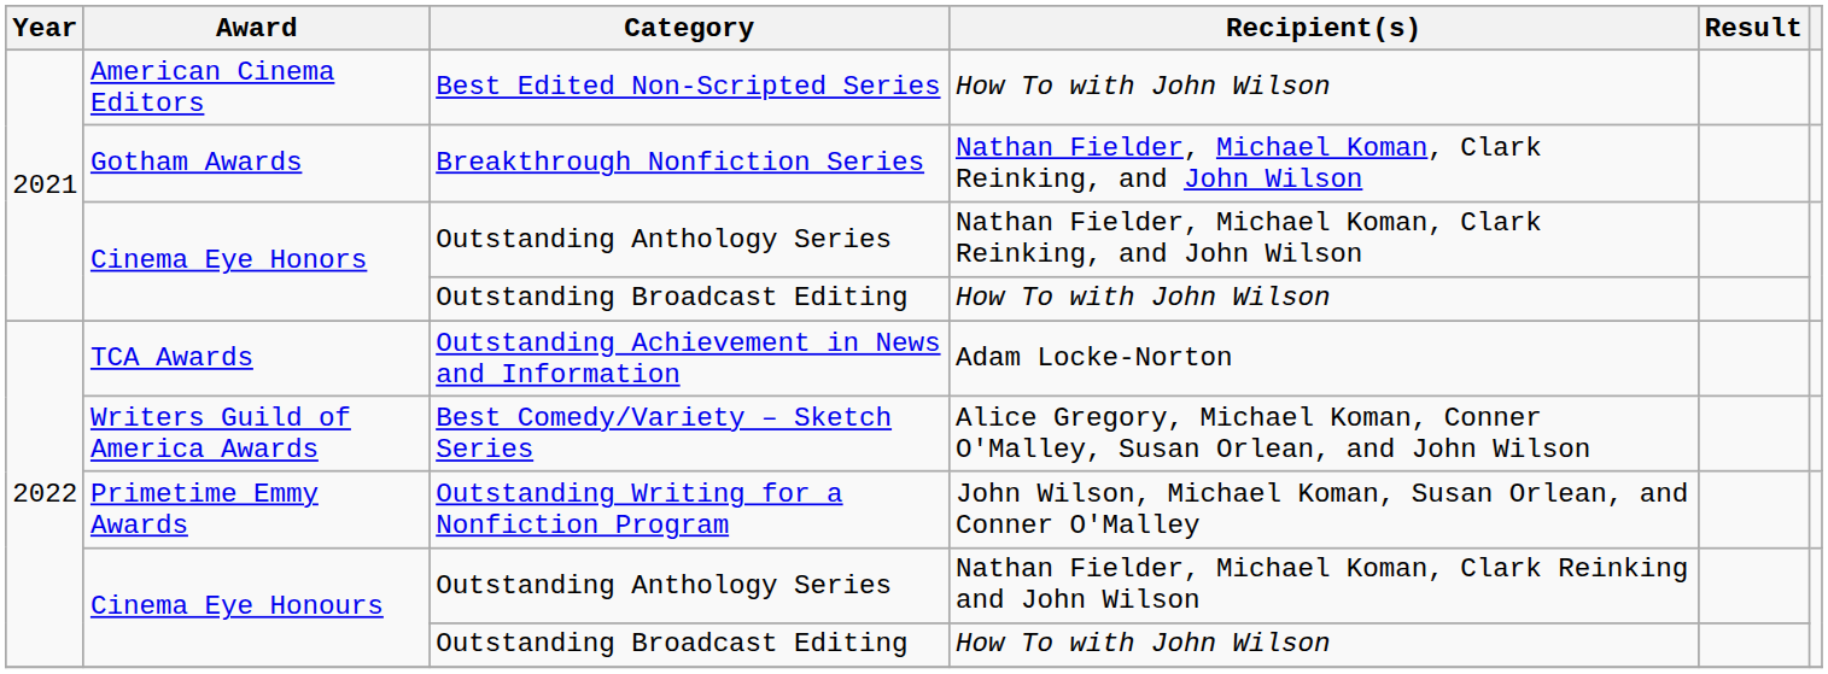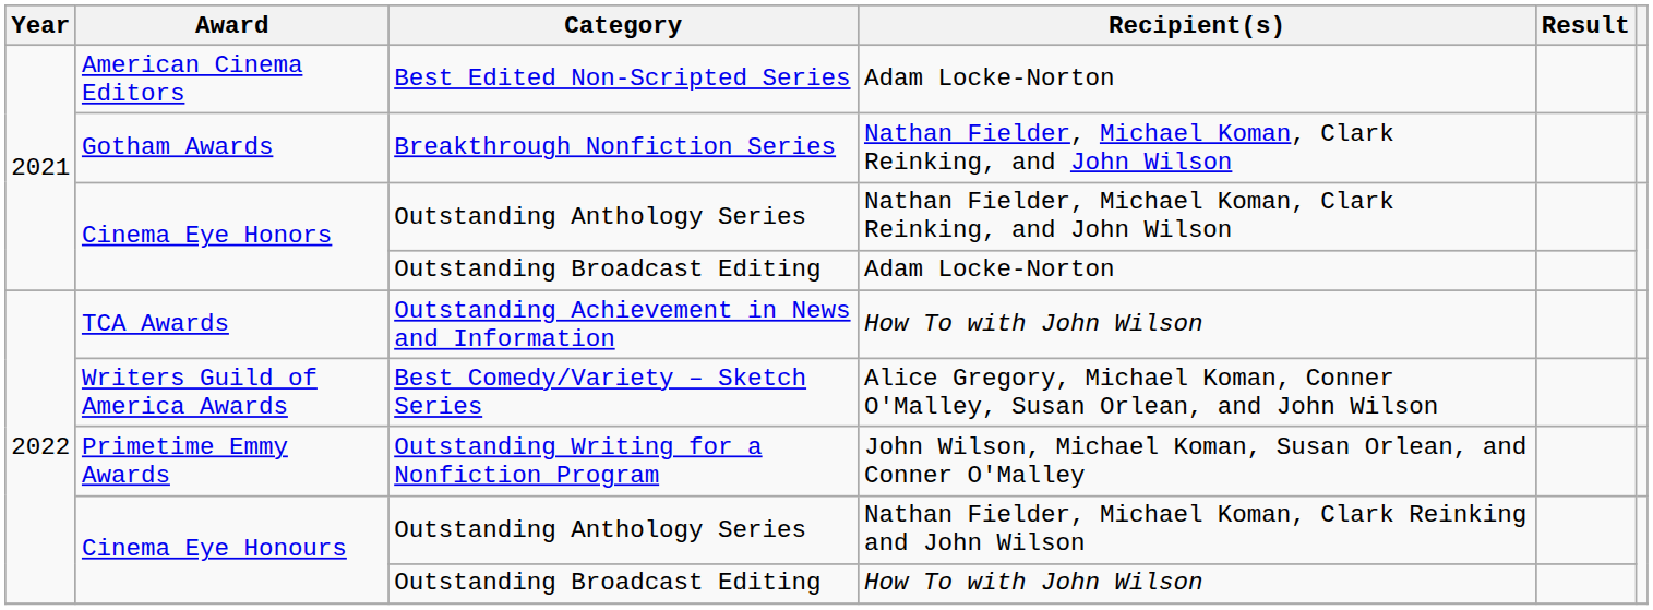 <table class="wikitable plainrowheaders sortable">
 <tr>
 <th scope="col">Year</th>
 <th scope="col">Award</th>
 <th scope="col">Category</th>
 <th scope="col">Recipient(s)</th>
 <th scope="col">Result</th>
 <th scope="col" class="unsortable"></th>
 </tr>
 <tr>
 <td rowspan="4" align="center">2021</td>
 <td><a href='#'>American Cinema Editors</a></td>
 <td><a href='#'>Best Edited Non-Scripted Series</a></td>
-<td><em>How To with John Wilson</em></td>
+<td>Adam Locke-Norton</td>
 <td></td>
 <td align="center"></td>
 </tr>
 <tr>
 <td><a href='#'>Gotham Awards</a></td>
 <td><a href='#'>Breakthrough Nonfiction Series</a></td>
 <td><a href='#'>Nathan Fielder</a>, <a href='#'>Michael Koman</a>, Clark Reinking, and <a href='#'>John Wilson</a></td>
 <td></td>
 <td align="center"></td>
 </tr>
 <tr>
 <td rowspan="2"><a href='#'>Cinema Eye Honors</a></td>
 <td>Outstanding Anthology Series</td>
 <td>Nathan Fielder, Michael Koman, Clark Reinking, and John Wilson</td>
 <td></td>
 <td align="center" rowspan="2"></td>
 </tr>
 <tr>
 <td>Outstanding Broadcast Editing</td>
-<td><em>How To with John Wilson</em></td>
+<td>Adam Locke-Norton</td>
 <td></td>
 </tr>
 <tr>
 <td rowspan="5" align="center">2022</td>
 <td><a href='#'>TCA Awards</a></td>
 <td><a href='#'>Outstanding Achievement in News and Information</a></td>
-<td>Adam Locke-Norton</td>
+<td><em>How To with John Wilson</em></td>
 <td></td>
 <td align="center"></td>
 </tr>
 <tr>
 <td><a href='#'>Writers Guild of America Awards</a></td>
 <td><a href='#'>Best Comedy/Variety – Sketch Series</a></td>
 <td>Alice Gregory, Michael Koman, Conner O'Malley, Susan Orlean, and John Wilson</td>
 <td></td>
 <td align="center"></td>
 </tr>
 <tr>
 <td><a href='#'>Primetime Emmy Awards</a></td>
 <td><a href='#'>Outstanding Writing for a Nonfiction Program</a></td>
 <td>John Wilson, Michael Koman, Susan Orlean, and Conner O'Malley </td>
 <td></td>
 <td align="center"></td>
 </tr>
 <tr>
 <td rowspan="2"><a href='#'>Cinema Eye Honours</a></td>
 <td>Outstanding Anthology Series</td>
 <td>Nathan Fielder, Michael Koman, Clark Reinking and John Wilson</td>
 <td></td>
 <td rowspan="2" align="center"></td>
 </tr>
 <tr>
 <td>Outstanding Broadcast Editing</td>
 <td><em>How To with John Wilson</em></td>
 <td></td>
 </tr>
 <tr>
 </tr>
 </table>
